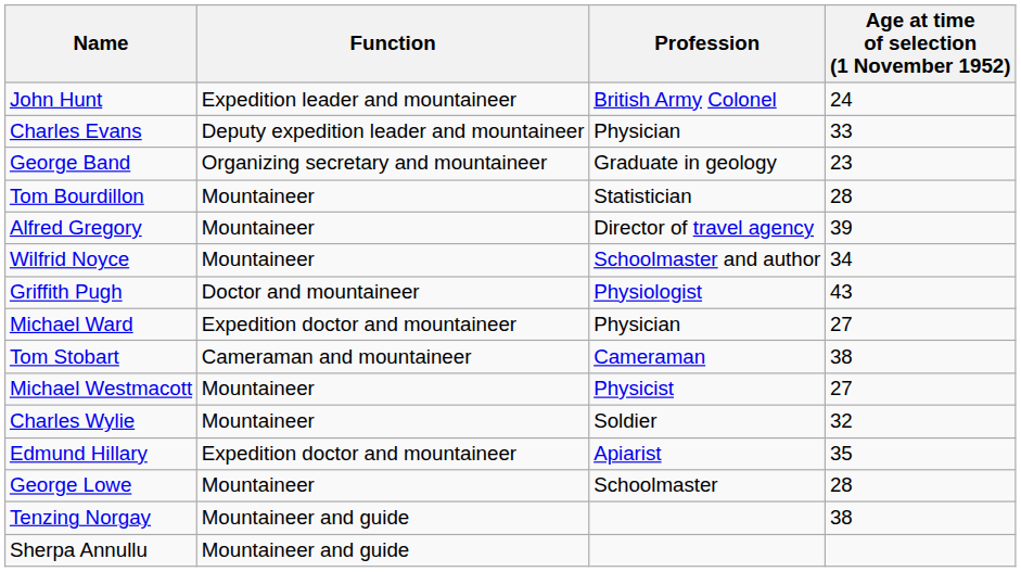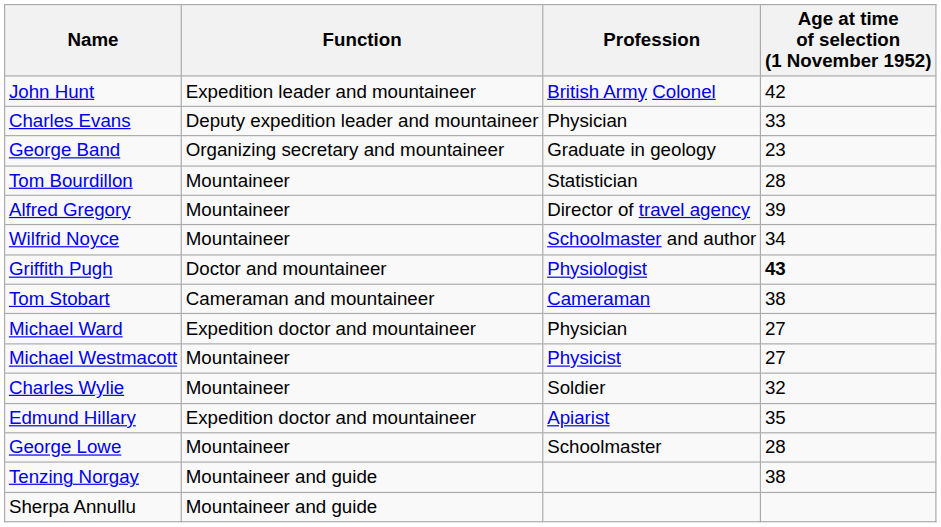 <table class="wikitable">
 <tr class="hintergrundfarbe6">
 <th>Name</th>
 <th>Function</th>
 <th>Profession</th>
 <th>Age at time<br>of selection<br>(1 November 1952)</th>
 </tr>
 <tr>
 <td> <a href='#'>John Hunt</a></td>
 <td>Expedition leader and mountaineer</td>
 <td><a href='#'>British Army</a> <a href='#'>Colonel</a></td>
-<td>24</td>
+<td>42</td>
 </tr>
 <tr>
 <td> <a href='#'>Charles Evans</a></td>
 <td>Deputy expedition leader and mountaineer</td>
 <td>Physician</td>
 <td>33</td>
 </tr>
 <tr>
 <td> <a href='#'>George Band</a></td>
 <td>Organizing secretary and mountaineer</td>
 <td>Graduate in geology</td>
 <td>23</td>
 </tr>
 <tr>
 <td> <a href='#'>Tom Bourdillon</a></td>
 <td>Mountaineer</td>
 <td>Statistician</td>
 <td>28</td>
 </tr>
 <tr>
 <td> <a href='#'>Alfred Gregory</a></td>
 <td>Mountaineer</td>
 <td>Director of <a href='#'>travel agency</a></td>
 <td>39</td>
 </tr>
 <tr>
 <td> <a href='#'>Wilfrid Noyce</a></td>
 <td>Mountaineer</td>
 <td><a href='#'>Schoolmaster</a> and author</td>
 <td>34</td>
 </tr>
 <tr>
 <td> <a href='#'>Griffith Pugh</a></td>
 <td>Doctor and mountaineer</td>
 <td><a href='#'>Physiologist</a></td>
-<td>43</td>
+<td><strong>43</strong></td>
+</tr>
+<tr>
+<td> <a href='#'>Tom Stobart</a></td>
+<td>Cameraman and mountaineer</td>
+<td><a href='#'>Cameraman</a></td>
+<td>38</td>
 </tr>
 <tr>
 <td> <a href='#'>Michael Ward</a></td>
 <td>Expedition doctor and mountaineer</td>
 <td>Physician</td>
 <td>27</td>
-</tr>
-<tr>
-<td> <a href='#'>Tom Stobart</a></td>
-<td>Cameraman and mountaineer</td>
-<td><a href='#'>Cameraman</a></td>
-<td>38</td>
 </tr>
 <tr>
 <td> <a href='#'>Michael Westmacott</a></td>
 <td>Mountaineer</td>
 <td><a href='#'>Physicist</a></td>
 <td>27</td>
 </tr>
 <tr>
 <td> <a href='#'>Charles Wylie</a></td>
 <td>Mountaineer</td>
 <td>Soldier</td>
 <td>32</td>
 </tr>
 <tr>
 <td> <a href='#'>Edmund Hillary</a></td>
 <td>Expedition doctor and mountaineer</td>
 <td><a href='#'>Apiarist</a></td>
 <td>35</td>
 </tr>
 <tr>
 <td> <a href='#'>George Lowe</a></td>
 <td>Mountaineer</td>
 <td>Schoolmaster</td>
 <td>28</td>
 </tr>
 <tr>
 <td>  <a href='#'>Tenzing Norgay</a></td>
 <td>Mountaineer and guide</td>
 <td></td>
 <td>38</td>
 </tr>
 <tr>
 <td> Sherpa Annullu</td>
 <td>Mountaineer and guide</td>
 <td></td>
 <td></td>
 </tr>
 </table>
